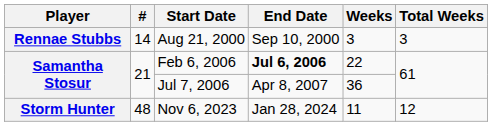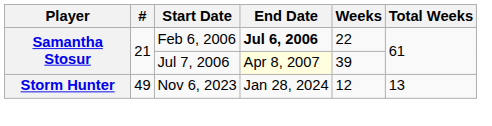 <table class="wikitable plainrowheaders nowrap">
 <tr>
 <th width="130">Player</th>
 <th>#</th>
 <th>Start Date</th>
 <th>End Date</th>
 <th>Weeks</th>
 <th>Total Weeks</th>
-</tr>
-<tr>
-<th><a href='#'>Rennae Stubbs</a></th>
-<td>14</td>
-<td>Aug 21, 2000</td>
-<td>Sep 10, 2000</td>
-<td>3</td>
-<td>3</td>
 </tr>
 <tr>
 <th rowspan="2"><a href='#'>Samantha Stosur</a></th>
 <td rowspan="2">21</td>
 <td>Feb 6, 2006</td>
 <td><strong>Jul 6, 2006</strong></td>
 <td>22</td>
 <td rowspan="2">61</td>
 </tr>
 <tr>
 <td>Jul 7, 2006</td>
-<td>Apr 8, 2007</td>
-<td>36</td>
+<td style="background: lightyellow;">Apr 8, 2007</td>
+<td>39</td>
 </tr>
 <tr>
 <th><a href='#'>Storm Hunter</a></th>
-<td>48</td>
+<td>49</td>
 <td>Nov 6, 2023</td>
 <td>Jan 28, 2024</td>
-<td>11</td>
 <td>12</td>
+<td>13</td>
 </tr>
 </table>
